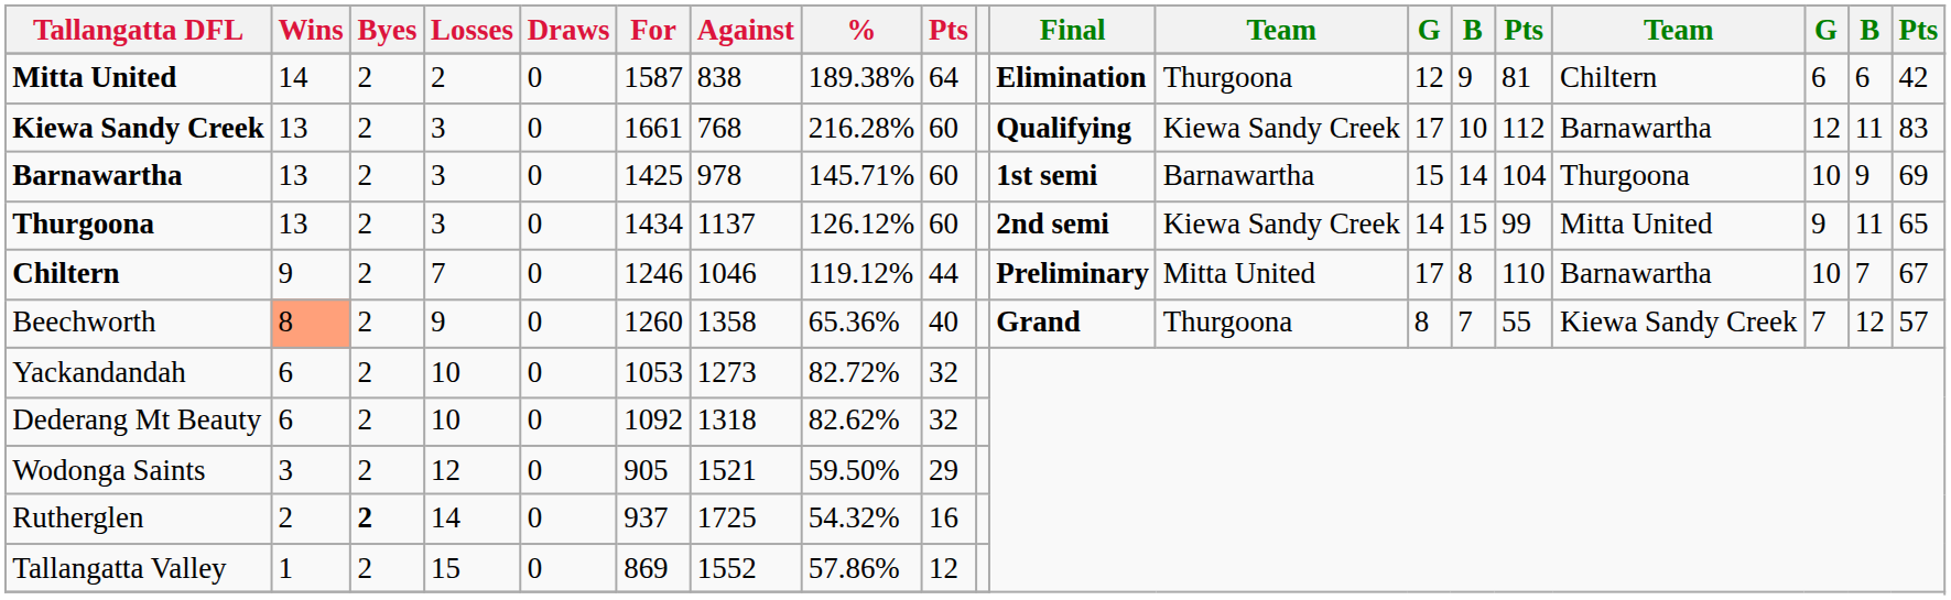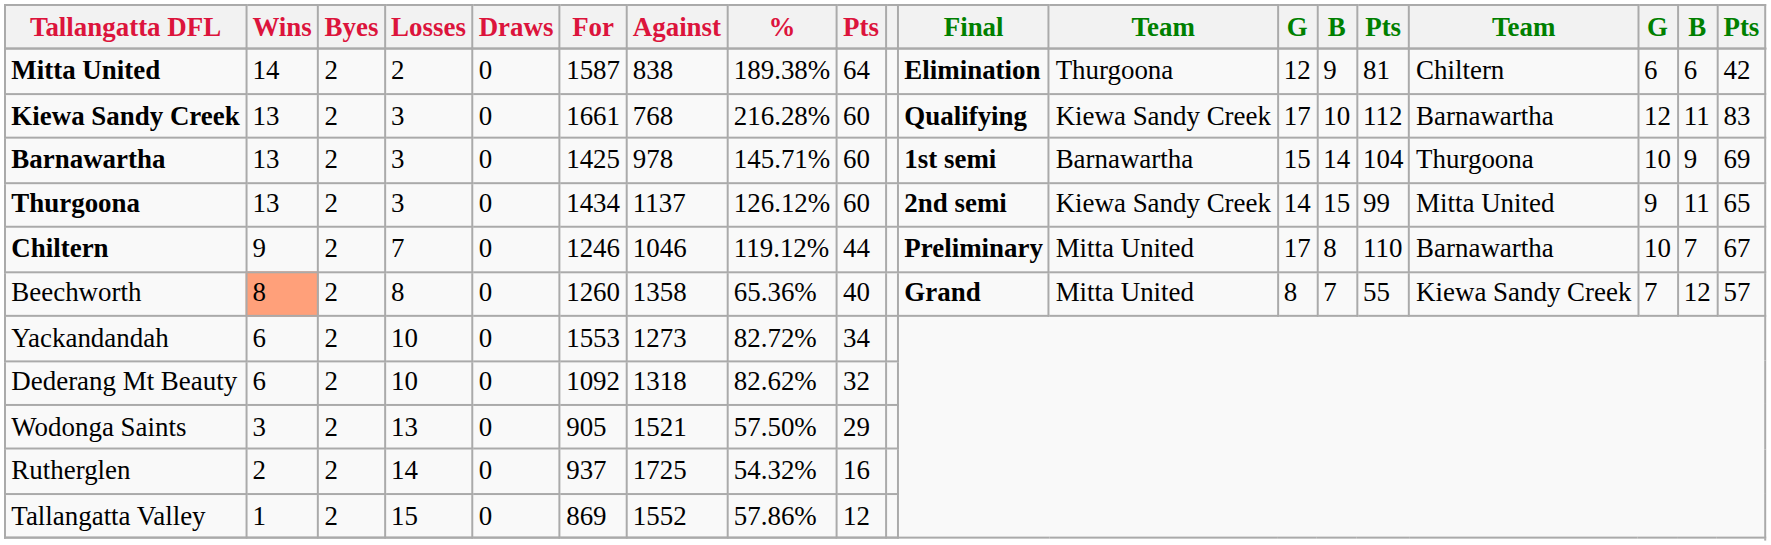 <table style="font-size: 85%; text-align: left;" class="wikitable">
 <tr>
 <th style="color:crimson">Tallangatta  DFL</th>
 <th style="color:crimson">Wins</th>
 <th style="color:crimson">Byes</th>
 <th style="color:crimson">Losses</th>
 <th style="color:crimson">Draws</th>
 <th style="color:crimson">For</th>
 <th style="color:crimson">Against</th>
 <th style="color:crimson">%</th>
 <th style="color:crimson">Pts</th>
 <th></th>
 <th style="color:green">Final</th>
 <th style="color:green">Team</th>
 <th style="color:green">G</th>
 <th style="color:green">B</th>
 <th style="color:green">Pts</th>
 <th style="color:green">Team</th>
 <th style="color:green">G</th>
 <th style="color:green">B</th>
 <th style="color:green">Pts</th>
 </tr>
 <tr>
 </tr>
 <tr>
 </tr>
 <tr>
 <td><strong>	Mitta United	</strong></td>
 <td>14</td>
 <td>2</td>
 <td>2</td>
 <td>0</td>
 <td>1587</td>
 <td>838</td>
 <td>189.38%</td>
 <td>64</td>
 <td></td>
 <td><strong>Elimination</strong></td>
 <td>Thurgoona</td>
 <td>12</td>
 <td>9</td>
 <td>81</td>
 <td>Chiltern</td>
 <td>6</td>
 <td>6</td>
 <td>42</td>
 </tr>
 <tr>
 <td><strong>	Kiewa Sandy Creek	</strong></td>
 <td>13</td>
 <td>2</td>
 <td>3</td>
 <td>0</td>
 <td>1661</td>
 <td>768</td>
 <td>216.28%</td>
 <td>60</td>
 <td></td>
 <td><strong>Qualifying</strong></td>
 <td>Kiewa Sandy Creek</td>
 <td>17</td>
 <td>10</td>
 <td>112</td>
 <td>Barnawartha</td>
 <td>12</td>
 <td>11</td>
 <td>83</td>
 </tr>
 <tr>
 <td><strong>	Barnawartha	</strong></td>
 <td>13</td>
 <td>2</td>
 <td>3</td>
 <td>0</td>
 <td>1425</td>
 <td>978</td>
 <td>145.71%</td>
 <td>60</td>
 <td></td>
 <td><strong>1st semi</strong></td>
 <td>Barnawartha</td>
 <td>15</td>
 <td>14</td>
 <td>104</td>
 <td>Thurgoona</td>
 <td>10</td>
 <td>9</td>
 <td>69</td>
 </tr>
 <tr>
 <td><strong>	Thurgoona	</strong></td>
 <td>13</td>
 <td>2</td>
 <td>3</td>
 <td>0</td>
 <td>1434</td>
 <td>1137</td>
 <td>126.12%</td>
 <td>60</td>
 <td></td>
 <td><strong>2nd semi</strong></td>
 <td>Kiewa Sandy Creek</td>
 <td>14</td>
 <td>15</td>
 <td>99</td>
 <td>Mitta United</td>
 <td>9</td>
 <td>11</td>
 <td>65</td>
 </tr>
 <tr>
 <td><strong>	Chiltern	</strong></td>
 <td>9</td>
 <td>2</td>
 <td>7</td>
 <td>0</td>
 <td>1246</td>
 <td>1046</td>
 <td>119.12%</td>
 <td>44</td>
 <td></td>
 <td><strong>Preliminary</strong></td>
 <td>Mitta United</td>
 <td>17</td>
 <td>8</td>
 <td>110</td>
 <td>Barnawartha</td>
 <td>10</td>
 <td>7</td>
 <td>67</td>
 </tr>
 <tr>
 <td>Beechworth</td>
 <td style="background: lightsalmon;">8</td>
 <td>2</td>
-<td>9</td>
+<td>8</td>
 <td>0</td>
 <td>1260</td>
 <td>1358</td>
 <td>65.36%</td>
 <td>40</td>
 <td></td>
 <td><strong>Grand</strong></td>
-<td>Thurgoona</td>
+<td>Mitta United</td>
 <td>8</td>
 <td>7</td>
 <td>55</td>
 <td>Kiewa Sandy Creek</td>
 <td>7</td>
 <td>12</td>
 <td>57</td>
 </tr>
 <tr>
 <td>Yackandandah</td>
 <td>6</td>
 <td>2</td>
 <td>10</td>
 <td>0</td>
-<td>1053</td>
+<td>1553</td>
 <td>1273</td>
 <td>82.72%</td>
-<td>32</td>
+<td>34</td>
 <td></td>
 </tr>
 <tr>
 <td>Dederang Mt Beauty</td>
 <td>6</td>
 <td>2</td>
 <td>10</td>
 <td>0</td>
 <td>1092</td>
 <td>1318</td>
 <td>82.62%</td>
 <td>32</td>
 <td></td>
 </tr>
 <tr>
 <td>Wodonga Saints</td>
 <td>3</td>
 <td>2</td>
-<td>12</td>
+<td>13</td>
 <td>0</td>
 <td>905</td>
 <td>1521</td>
-<td>59.50%</td>
+<td>57.50%</td>
 <td>29</td>
 <td></td>
 </tr>
 <tr>
 <td>Rutherglen</td>
 <td>2</td>
-<td><strong>2</strong></td>
+<td>2</td>
 <td>14</td>
 <td>0</td>
 <td>937</td>
 <td>1725</td>
 <td>54.32%</td>
 <td>16</td>
 <td></td>
 </tr>
 <tr>
 <td>Tallangatta Valley</td>
 <td>1</td>
 <td>2</td>
 <td>15</td>
 <td>0</td>
 <td>869</td>
 <td>1552</td>
 <td>57.86%</td>
 <td>12</td>
 <td></td>
 </tr>
 <tr>
 </tr>
 </table>
